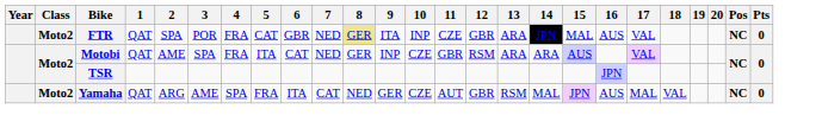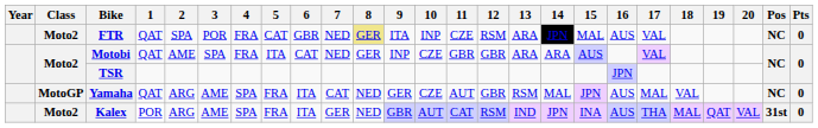 <table class="wikitable" style="text-align:center">
 <tr>
 <th>Year</th>
 <th>Class</th>
 <th>Bike</th>
 <th>1</th>
 <th>2</th>
 <th>3</th>
 <th>4</th>
 <th>5</th>
 <th>6</th>
 <th>7</th>
 <th>8</th>
 <th>9</th>
 <th>10</th>
 <th>11</th>
 <th>12</th>
 <th>13</th>
 <th>14</th>
 <th>15</th>
 <th>16</th>
 <th>17</th>
 <th>18</th>
 <th>19</th>
 <th>20</th>
 <th>Pos</th>
 <th>Pts</th>
 </tr>
 <tr>
 <th></th>
 <th>Moto2</th>
 <th><a href='#'>FTR</a></th>
 <td><a href='#'>QAT</a></td>
 <td><a href='#'>SPA</a></td>
 <td><a href='#'>POR</a></td>
 <td><a href='#'>FRA</a></td>
 <td><a href='#'>CAT</a></td>
 <td><a href='#'>GBR</a></td>
 <td><a href='#'>NED</a></td>
 <td style="background: khaki;"><a href='#'>GER</a></td>
 <td><a href='#'>ITA</a></td>
 <td><a href='#'>INP</a></td>
 <td><a href='#'>CZE</a></td>
-<td><a href='#'>GBR</a></td>
+<td><a href='#'>RSM</a></td>
 <td><a href='#'>ARA</a></td>
 <td style="background:#000000; color:white;"><a href='#'><span>JPN</span></a><br></td>
 <td><a href='#'>MAL</a></td>
 <td><a href='#'>AUS</a></td>
 <td><a href='#'>VAL</a></td>
 <td></td>
 <td></td>
 <td></td>
 <th>NC</th>
 <th>0</th>
 </tr>
 <tr>
 <th rowspan=2></th>
 <th rowspan=2>Moto2</th>
 <th><a href='#'>Motobi</a></th>
 <td><a href='#'>QAT</a></td>
 <td><a href='#'>AME</a></td>
 <td><a href='#'>SPA</a></td>
 <td><a href='#'>FRA</a></td>
 <td><a href='#'>ITA</a></td>
 <td><a href='#'>CAT</a></td>
 <td><a href='#'>NED</a></td>
 <td><a href='#'>GER</a></td>
 <td><a href='#'>INP</a></td>
 <td><a href='#'>CZE</a></td>
 <td><a href='#'>GBR</a></td>
-<td><a href='#'>RSM</a></td>
+<td><a href='#'>GBR</a></td>
 <td><a href='#'>ARA</a></td>
 <td><a href='#'>ARA</a></td>
 <td style="background:#cfcfff;"><a href='#'>AUS</a><br></td>
 <td></td>
 <td style="background:#efcfff;"><a href='#'>VAL</a><br></td>
 <td></td>
 <td></td>
 <td></td>
 <th rowspan=2>NC</th>
 <th rowspan=2>0</th>
 </tr>
 <tr>
 <th><a href='#'>TSR</a></th>
 <td></td>
 <td></td>
 <td></td>
 <td></td>
 <td></td>
 <td></td>
 <td></td>
 <td></td>
 <td></td>
 <td></td>
 <td></td>
 <td></td>
 <td></td>
 <td></td>
 <td></td>
 <td style="background:#cfcfff;"><a href='#'>JPN</a><br></td>
 <td></td>
 <td></td>
 <td></td>
 <td></td>
 </tr>
 <tr>
 <th></th>
-<th>Moto2</th>
+<th>MotoGP</th>
 <th><a href='#'>Yamaha</a></th>
 <td><a href='#'>QAT</a></td>
 <td><a href='#'>ARG</a></td>
 <td><a href='#'>AME</a></td>
 <td><a href='#'>SPA</a></td>
 <td><a href='#'>FRA</a></td>
 <td><a href='#'>ITA</a></td>
 <td><a href='#'>CAT</a></td>
 <td><a href='#'>NED</a></td>
 <td><a href='#'>GER</a></td>
 <td><a href='#'>CZE</a></td>
 <td><a href='#'>AUT</a></td>
 <td><a href='#'>GBR</a></td>
 <td><a href='#'>RSM</a></td>
 <td><a href='#'>MAL</a></td>
 <td style="background:#efcfff;"><a href='#'>JPN</a><br></td>
 <td><a href='#'>AUS</a></td>
 <td><a href='#'>MAL</a></td>
 <td><a href='#'>VAL</a></td>
 <td></td>
 <td></td>
 <th>NC</th>
 <th>0</th>
 </tr>
+<tr>
+<th align="left"></th>
+<th align="left">Moto2</th>
+<th align="left"><a href='#'>Kalex</a></th>
+<td style="background:#ffffff;"><a href='#'>POR</a><br></td>
+<td><a href='#'>ARG</a></td>
+<td><a href='#'>AME</a></td>
+<td><a href='#'>SPA</a></td>
+<td><a href='#'>FRA</a></td>
+<td><a href='#'>ITA</a></td>
+<td><a href='#'>GER</a></td>
+<td><a href='#'>NED</a></td>
+<td style="background:#cfcfff;"><a href='#'>GBR</a><br></td>
+<td style="background:#cfcfff;"><a href='#'>AUT</a><br></td>
+<td style="background:#cfcfff;"><a href='#'>CAT</a><br></td>
+<td style="background:#cfcfff;"><a href='#'>RSM</a><br></td>
+<td style="background:#efcfff;"><a href='#'>IND</a><br></td>
+<td style="background:#efcfff;"><a href='#'>JPN</a><br></td>
+<td style="background:#efcfff;"><a href='#'>INA</a><br></td>
+<td style="background:#cfcfff;"><a href='#'>AUS</a><br></td>
+<td style="background:#cfcfff;"><a href='#'>THA</a><br></td>
+<td style="background:#efcfff;"><a href='#'>MAL</a><br></td>
+<td style="background:#efcfff;"><a href='#'>QAT</a><br></td>
+<td style="background:#efcfff;"><a href='#'>VAL</a><br></td>
+<th>31st</th>
+<th>0</th>
+</tr>
 </table>
